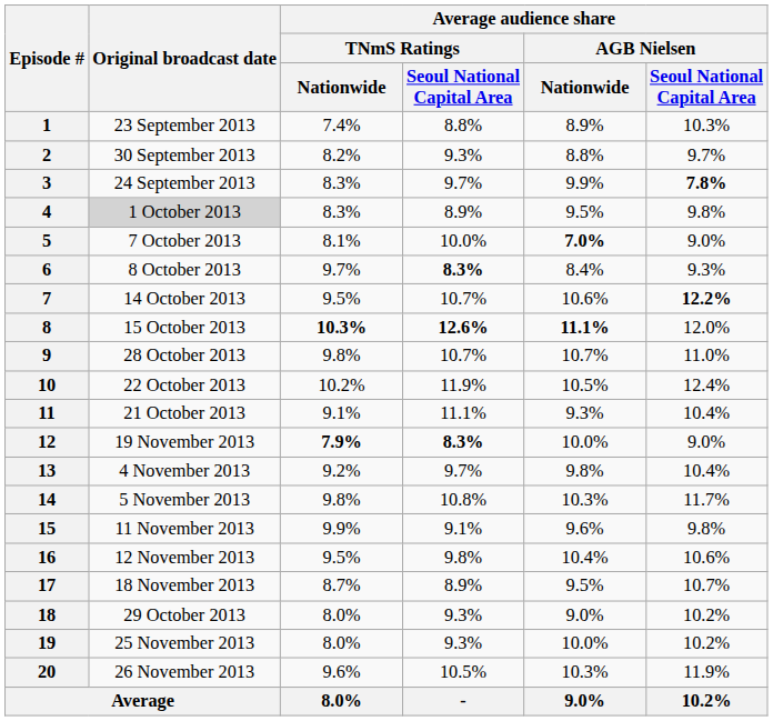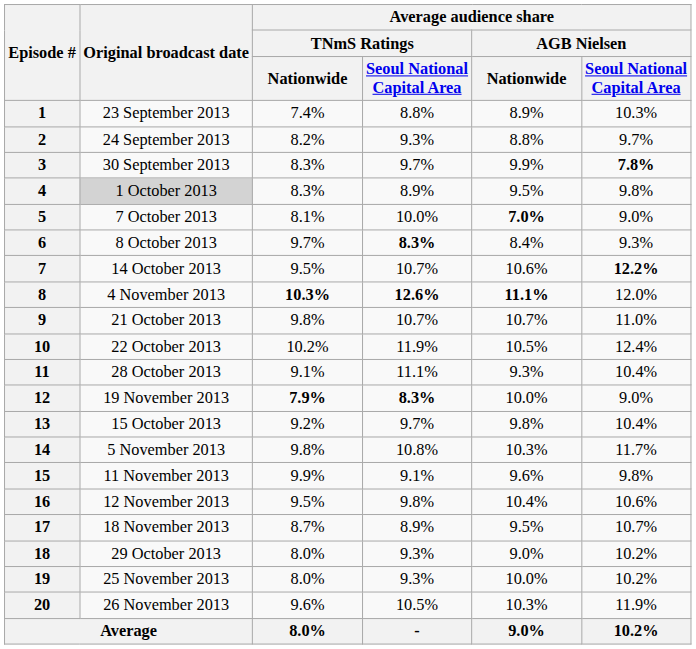 <table class=wikitable style="text-align:center">
 <tr>
 <th rowspan="3">Episode #</th>
 <th rowspan="3">Original broadcast date</th>
 <th colspan="4">Average audience share</th>
 </tr>
 <tr>
 <th colspan="2">TNmS Ratings</th>
 <th colspan="2">AGB Nielsen</th>
 </tr>
 <tr>
 <th width=100>Nationwide</th>
 <th width=100><a href='#'>Seoul National Capital Area</a></th>
 <th width=100>Nationwide</th>
 <th width=100><a href='#'>Seoul National Capital Area</a></th>
 </tr>
 <tr>
 <th>1</th>
 <td>23 September 2013</td>
 <td>7.4%</td>
 <td>8.8%</td>
 <td>8.9%</td>
 <td>10.3%</td>
 </tr>
 <tr>
 <th>2</th>
-<td>30 September 2013</td>
+<td>24 September 2013</td>
 <td>8.2%</td>
 <td>9.3%</td>
 <td>8.8%</td>
 <td>9.7%</td>
 </tr>
 <tr>
 <th>3</th>
-<td>24 September 2013</td>
+<td>30 September 2013</td>
 <td>8.3%</td>
 <td>9.7%</td>
 <td>9.9%</td>
 <td><span><strong>7.8%</strong></span></td>
 </tr>
 <tr>
 <th>4</th>
 <td style="background: lightgrey;">1 October 2013</td>
 <td>8.3%</td>
 <td>8.9%</td>
 <td>9.5%</td>
 <td>9.8%</td>
 </tr>
 <tr>
 <th>5</th>
 <td>7 October 2013</td>
 <td>8.1%</td>
 <td>10.0%</td>
 <td><span><strong>7.0%</strong></span></td>
 <td>9.0%</td>
 </tr>
 <tr>
 <th>6</th>
 <td>8 October 2013</td>
 <td>9.7%</td>
 <td><span><strong>8.3%</strong></span></td>
 <td>8.4%</td>
 <td>9.3%</td>
 </tr>
 <tr>
 <th>7</th>
 <td>14 October 2013</td>
 <td>9.5%</td>
 <td>10.7%</td>
 <td>10.6%</td>
 <td><span><strong>12.2%</strong></span></td>
 </tr>
 <tr>
 <th>8</th>
-<td>15 October 2013</td>
+<td>4 November 2013</td>
 <td><span><strong>10.3%</strong></span></td>
 <td><span><strong>12.6%</strong></span></td>
 <td><span><strong>11.1%</strong></span></td>
 <td>12.0%</td>
 </tr>
 <tr>
 <th>9</th>
-<td>28 October 2013</td>
+<td>21 October 2013</td>
 <td>9.8%</td>
 <td>10.7%</td>
 <td>10.7%</td>
 <td>11.0%</td>
 </tr>
 <tr>
 <th>10</th>
 <td>22 October 2013</td>
 <td>10.2%</td>
 <td>11.9%</td>
 <td>10.5%</td>
 <td>12.4%</td>
 </tr>
 <tr>
 <th>11</th>
-<td>21 October 2013</td>
+<td>28 October 2013</td>
 <td>9.1%</td>
 <td>11.1%</td>
 <td>9.3%</td>
 <td>10.4%</td>
 </tr>
 <tr>
 <th>12</th>
 <td>19 November 2013</td>
 <td><span><strong>7.9%</strong></span></td>
 <td><span><strong>8.3%</strong></span></td>
 <td>10.0%</td>
 <td>9.0%</td>
 </tr>
 <tr>
 <th>13</th>
-<td>4 November 2013</td>
+<td>15 October 2013</td>
 <td>9.2%</td>
 <td>9.7%</td>
 <td>9.8%</td>
 <td>10.4%</td>
 </tr>
 <tr>
 <th>14</th>
 <td>5 November 2013</td>
 <td>9.8%</td>
 <td>10.8%</td>
 <td>10.3%</td>
 <td>11.7%</td>
 </tr>
 <tr>
 <th>15</th>
 <td>11 November 2013</td>
 <td>9.9%</td>
 <td>9.1%</td>
 <td>9.6%</td>
 <td>9.8%</td>
 </tr>
 <tr>
 <th>16</th>
 <td>12 November 2013</td>
 <td>9.5%</td>
 <td>9.8%</td>
 <td>10.4%</td>
 <td>10.6%</td>
 </tr>
 <tr>
 <th>17</th>
 <td>18 November 2013</td>
 <td>8.7%</td>
 <td>8.9%</td>
 <td>9.5%</td>
 <td>10.7%</td>
 </tr>
 <tr>
 <th>18</th>
 <td>29 October 2013</td>
 <td>8.0%</td>
 <td>9.3%</td>
 <td>9.0%</td>
 <td>10.2%</td>
 </tr>
 <tr>
 <th>19</th>
 <td>25 November 2013</td>
 <td>8.0%</td>
 <td>9.3%</td>
 <td>10.0%</td>
 <td>10.2%</td>
 </tr>
 <tr>
 <th>20</th>
 <td>26 November 2013</td>
 <td>9.6%</td>
 <td>10.5%</td>
 <td>10.3%</td>
 <td>11.9%</td>
 </tr>
 <tr>
 <th colspan=2>Average</th>
 <th>8.0%</th>
 <th>-</th>
 <th>9.0%</th>
 <th>10.2%</th>
 </tr>
 </table>
